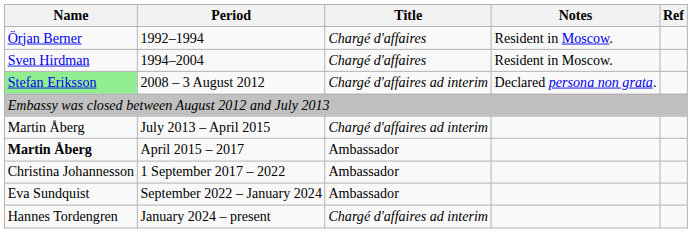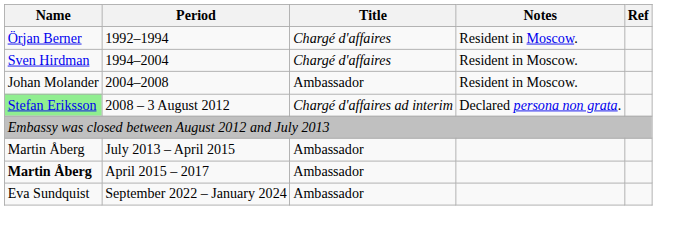 <table class="wikitable">
 <tr>
 <th>Name</th>
 <th>Period</th>
 <th>Title</th>
 <th>Notes</th>
 <th>Ref</th>
 </tr>
 <tr>
 <td><a href='#'>Örjan Berner</a></td>
 <td>1992–1994</td>
 <td><em>Chargé d'affaires</em></td>
 <td>Resident in <a href='#'>Moscow</a>.</td>
 <td></td>
 </tr>
 <tr>
 <td><a href='#'>Sven Hirdman</a></td>
 <td>1994–2004</td>
 <td><em>Chargé d'affaires</em></td>
 <td>Resident in Moscow.</td>
 <td></td>
 </tr>
 <tr>
+<td>Johan Molander</td>
+<td>2004–2008</td>
+<td>Ambassador</td>
+<td>Resident in Moscow.</td>
+<td></td>
+</tr>
+<tr>
 <td style="background: lightgreen;"><a href='#'>Stefan Eriksson</a></td>
 <td>2008 – 3 August 2012</td>
 <td><em>Chargé d'affaires ad interim</em></td>
 <td>Declared <em><a href='#'>persona non grata</a></em>.</td>
 <td></td>
 </tr>
 <tr>
 <td colspan="5" style="background: silver;"><em>Embassy was closed between August 2012 and July 2013</em></td>
 </tr>
 <tr>
 <td>Martin Åberg</td>
 <td>July 2013 – April 2015</td>
-<td><em>Chargé d'affaires ad interim</em></td>
+<td>Ambassador</td>
 <td></td>
 <td></td>
 </tr>
 <tr>
 <td><strong>Martin Åberg</strong></td>
 <td>April 2015 – 2017</td>
 <td>Ambassador</td>
 <td></td>
 <td></td>
 </tr>
 <tr>
-<td>Christina Johannesson</td>
-<td>1 September 2017 – 2022</td>
-<td>Ambassador</td>
-<td></td>
-<td></td>
-</tr>
-<tr>
 <td>Eva Sundquist</td>
 <td>September 2022 – January 2024</td>
 <td>Ambassador</td>
 <td></td>
 <td></td>
 </tr>
-<tr>
-<td>Hannes Tordengren</td>
-<td>January 2024 – present</td>
-<td><em>Chargé d'affaires ad interim</em></td>
-<td></td>
-<td></td>
-</tr>
 </table>
